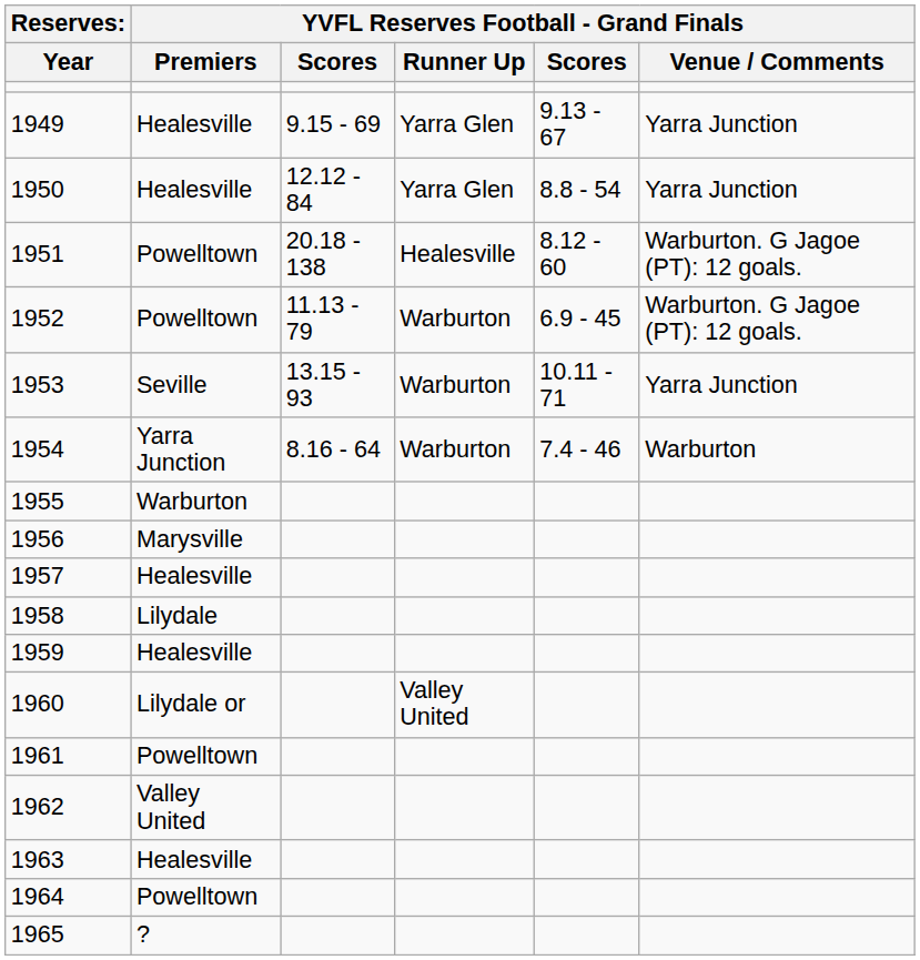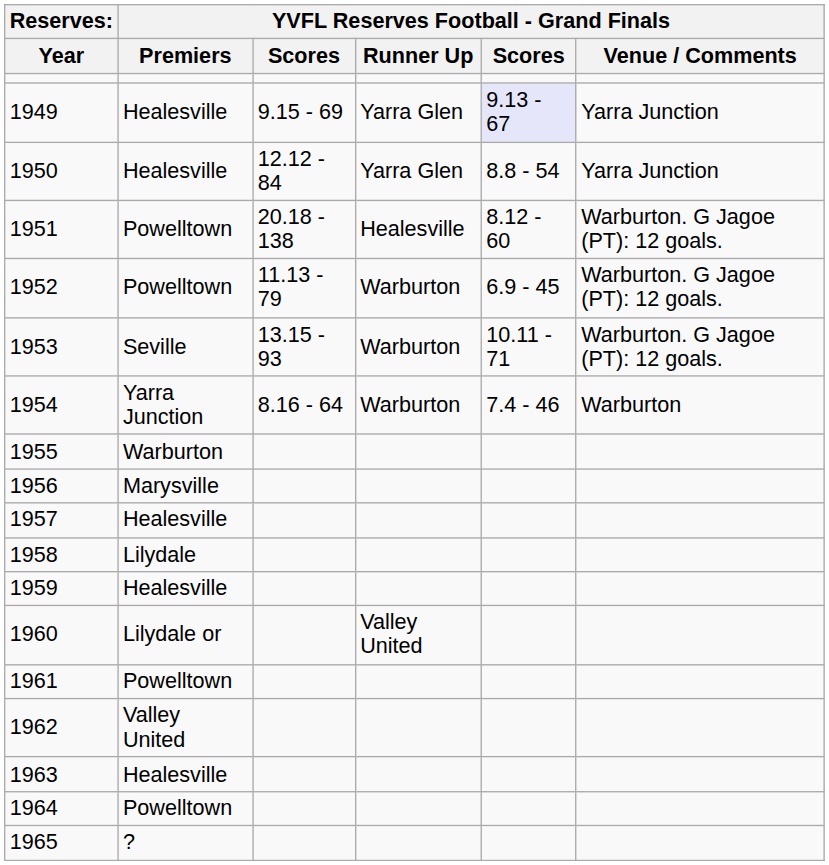 <table class="wikitable collapsible collapsed">
 <tr>
 <th>Reserves:</th>
 <th colspan=9>YVFL Reserves Football - Grand Finals</th>
 </tr>
 <tr>
 <th>Year</th>
 <th>Premiers</th>
 <th>Scores</th>
 <th>Runner Up</th>
 <th>Scores</th>
 <th>Venue / Comments</th>
 </tr>
 <tr>
 <td></td>
 <td></td>
 <td></td>
 <td></td>
 <td></td>
 <td></td>
 </tr>
 <tr>
 <td>1949</td>
 <td>Healesville</td>
 <td>9.15 - 69</td>
 <td>Yarra Glen</td>
-<td>9.13 - 67</td>
+<td style="background: lavender;">9.13 - 67</td>
 <td>Yarra Junction</td>
 </tr>
 <tr>
 <td>1950</td>
 <td>Healesville</td>
 <td>12.12 - 84</td>
 <td>Yarra Glen</td>
 <td>8.8 - 54</td>
 <td>Yarra Junction</td>
 </tr>
 <tr>
 <td>1951</td>
 <td>Powelltown</td>
 <td>20.18 - 138</td>
 <td>Healesville</td>
 <td>8.12 - 60</td>
 <td>Warburton. G Jagoe (PT): 12 goals.</td>
 </tr>
 <tr>
 <td>1952</td>
 <td>Powelltown</td>
 <td>11.13 - 79</td>
 <td>Warburton</td>
 <td>6.9 - 45</td>
 <td>Warburton. G Jagoe (PT): 12 goals.</td>
 </tr>
 <tr>
 <td>1953</td>
 <td>Seville</td>
 <td>13.15 - 93</td>
 <td>Warburton</td>
 <td>10.11 - 71</td>
-<td>Yarra Junction</td>
+<td>Warburton. G Jagoe (PT): 12 goals.</td>
 </tr>
 <tr>
 <td>1954</td>
 <td>Yarra Junction</td>
 <td>8.16 - 64</td>
 <td>Warburton</td>
 <td>7.4 - 46</td>
 <td>Warburton</td>
 </tr>
 <tr>
 <td>1955</td>
 <td>Warburton</td>
 <td></td>
 <td></td>
 <td></td>
 <td></td>
 </tr>
 <tr>
 <td>1956</td>
 <td>Marysville</td>
 <td></td>
 <td></td>
 <td></td>
 <td></td>
 </tr>
 <tr>
 <td>1957</td>
 <td>Healesville</td>
 <td></td>
 <td></td>
 <td></td>
 <td></td>
 </tr>
 <tr>
 <td>1958</td>
 <td>Lilydale</td>
 <td></td>
 <td></td>
 <td></td>
 <td></td>
 </tr>
 <tr>
 <td>1959</td>
 <td>Healesville</td>
 <td></td>
 <td></td>
 <td></td>
 <td></td>
 </tr>
 <tr>
 <td>1960</td>
 <td>Lilydale or</td>
 <td></td>
 <td>Valley United</td>
 <td></td>
 <td></td>
 </tr>
 <tr>
 <td>1961</td>
 <td>Powelltown</td>
 <td></td>
 <td></td>
 <td></td>
 <td></td>
 </tr>
 <tr>
 <td>1962</td>
 <td>Valley United</td>
 <td></td>
 <td></td>
 <td></td>
 <td></td>
 </tr>
 <tr>
 <td>1963</td>
 <td>Healesville</td>
 <td></td>
 <td></td>
 <td></td>
 <td></td>
 </tr>
 <tr>
 <td>1964</td>
 <td>Powelltown</td>
 <td></td>
 <td></td>
 <td></td>
 <td></td>
 </tr>
 <tr>
 <td>1965</td>
 <td>?</td>
 <td></td>
 <td></td>
 <td></td>
 <td></td>
 </tr>
 <tr>
 </tr>
 </table>
